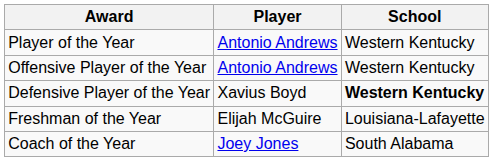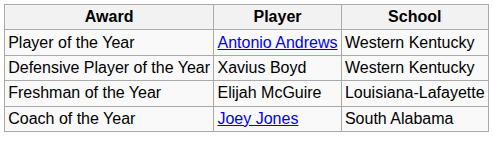 <table class="wikitable sortable">
 <tr>
 <th>Award</th>
 <th>Player</th>
 <th>School</th>
 </tr>
 <tr>
 <td>Player of the Year</td>
 <td><a href='#'>Antonio Andrews</a></td>
 <td>Western Kentucky</td>
 </tr>
 <tr>
-<td>Offensive Player of the Year</td>
-<td><a href='#'>Antonio Andrews</a></td>
-<td>Western Kentucky</td>
-</tr>
-<tr>
 <td>Defensive Player of the Year</td>
 <td>Xavius Boyd</td>
-<td><strong>Western Kentucky</strong></td>
+<td>Western Kentucky</td>
 </tr>
 <tr>
 <td>Freshman of the Year</td>
 <td>Elijah McGuire</td>
 <td>Louisiana-Lafayette</td>
 </tr>
 <tr>
 <td>Coach of the Year</td>
 <td><a href='#'>Joey Jones</a></td>
 <td>South Alabama</td>
 </tr>
 </table>
